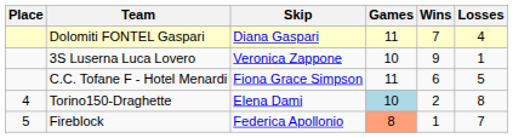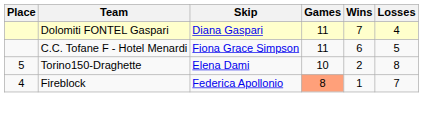 <table class=wikitable style="text-align: center;">
 <tr>
 <th>Place</th>
 <th>Team</th>
 <th>Skip</th>
 <th width=20>Games</th>
 <th width=20>Wins</th>
 <th width=20>Losses</th>
 </tr>
 <tr style="background:#ffc;">
 <td></td>
 <td align="left">Dolomiti FONTEL Gaspari</td>
 <td align="left"><a href='#'>Diana Gaspari</a></td>
 <td>11</td>
 <td>7</td>
 <td>4</td>
 </tr>
 <tr>
 <td></td>
-<td align="left">3S Luserna Luca Lovero</td>
-<td align="left"><a href='#'>Veronica Zappone</a></td>
-<td>10</td>
-<td>9</td>
-<td>1</td>
-</tr>
-<tr>
-<td></td>
 <td align="left">C.C. Tofane F - Hotel Menardi</td>
 <td align="left"><a href='#'>Fiona Grace Simpson</a></td>
 <td>11</td>
 <td>6</td>
 <td>5</td>
 </tr>
 <tr>
-<td>4</td>
+<td>5</td>
 <td align="left">Torino150-Draghette</td>
 <td align="left"><a href='#'>Elena Dami</a></td>
-<td style="background: lightblue;">10</td>
+<td>10</td>
 <td>2</td>
 <td>8</td>
 </tr>
 <tr>
-<td>5</td>
+<td>4</td>
 <td align="left">Fireblock</td>
 <td align="left"><a href='#'>Federica Apollonio</a></td>
 <td style="background: lightsalmon;">8</td>
 <td>1</td>
 <td>7</td>
 </tr>
 </table>
